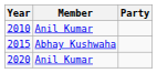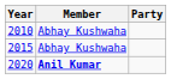 <table class="wikitable sortable">
 <tr>
 <th>Year</th>
 <th>Member</th>
 <th colspan="2">Party</th>
 </tr>
 <tr>
 <td><a href='#'>2010</a></td>
-<td><a href='#'>Anil Kumar</a></td>
+<td><a href='#'>Abhay Kushwaha</a></td>
 <td></td>
 </tr>
 <tr>
 <td><a href='#'>2015</a></td>
 <td><a href='#'>Abhay Kushwaha</a></td>
 </tr>
 <tr>
 <td><a href='#'>2020</a></td>
-<td><a href='#'>Anil Kumar</a></td>
+<td><strong><a href='#'>Anil Kumar</a></strong></td>
 <td></td>
 </tr>
 </table>
